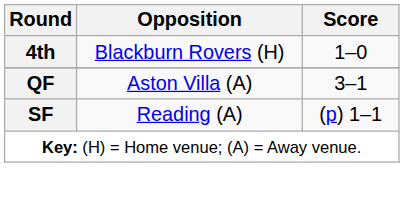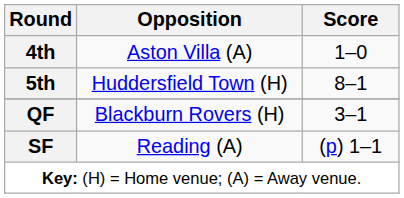 <table class="wikitable plainrowheaders" style="text-align:center;margin:0">
 <tr>
 <th scope="col" style="width:25px">Round</th>
 <th scope="col" style="width:175px">Opposition</th>
 <th scope="col" style="width:70px">Score</th>
 </tr>
 <tr>
 <th scope=row style="text-align:center">4th</th>
-<td><a href='#'>Blackburn Rovers</a> (H)</td>
+<td><a href='#'>Aston Villa</a> (A)</td>
 <td>1–0</td>
+</tr>
+<tr>
+<th scope=row style="text-align:center">5th</th>
+<td><a href='#'>Huddersfield Town</a> (H)</td>
+<td>8–1</td>
 </tr>
 <tr>
 </tr>
 <tr>
 <th scope=row style="text-align:center">QF</th>
-<td><a href='#'>Aston Villa</a> (A)</td>
+<td><a href='#'>Blackburn Rovers</a> (H)</td>
 <td>3–1</td>
 </tr>
 <tr>
 <th scope=row style="text-align:center">SF</th>
 <td><a href='#'>Reading</a> (A)</td>
 <td>(<a href='#'>p</a>) 1–1 </td>
 </tr>
 <tr>
 <td colspan="3" style="background:white;"><small><strong>Key:</strong> (H) = Home venue; (A) = Away venue.</small></td>
 </tr>
 </table>
